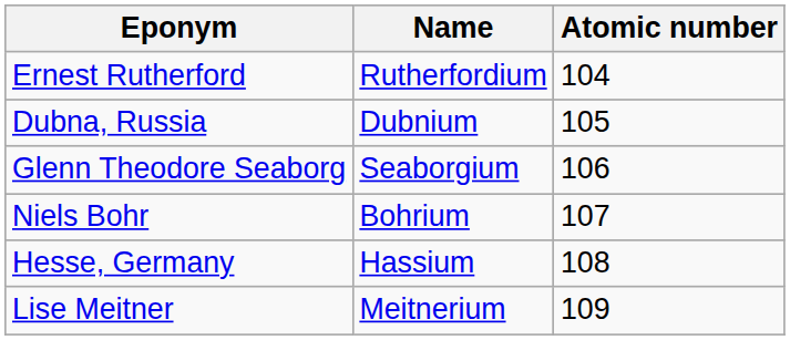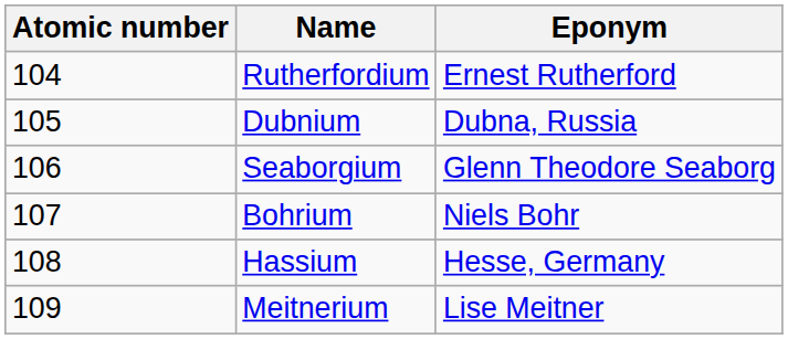 <table class="wikitable">
 <tr>
+<th>Atomic number</th>
+<th>Name</th>
 <th>Eponym</th>
-<th>Name</th>
-<th>Atomic number</th>
 </tr>
 <tr>
+<td>104</td>
+<td><a href='#'>Rutherfordium</a></td>
 <td><a href='#'>Ernest Rutherford</a></td>
-<td><a href='#'>Rutherfordium</a></td>
-<td>104</td>
 </tr>
 <tr>
+<td>105</td>
+<td><a href='#'>Dubnium</a></td>
 <td><a href='#'>Dubna, Russia</a></td>
-<td><a href='#'>Dubnium</a></td>
-<td>105</td>
 </tr>
 <tr>
+<td>106</td>
+<td><a href='#'>Seaborgium</a></td>
 <td><a href='#'>Glenn Theodore Seaborg</a></td>
-<td><a href='#'>Seaborgium</a></td>
-<td>106</td>
 </tr>
 <tr>
+<td>107</td>
+<td><a href='#'>Bohrium</a></td>
 <td><a href='#'>Niels Bohr</a></td>
-<td><a href='#'>Bohrium</a></td>
-<td>107</td>
 </tr>
 <tr>
+<td>108</td>
+<td><a href='#'>Hassium</a></td>
 <td><a href='#'>Hesse, Germany</a></td>
-<td><a href='#'>Hassium</a></td>
-<td>108</td>
 </tr>
 <tr>
+<td>109</td>
+<td><a href='#'>Meitnerium</a></td>
 <td><a href='#'>Lise Meitner</a></td>
-<td><a href='#'>Meitnerium</a></td>
-<td>109</td>
 </tr>
 </table>
